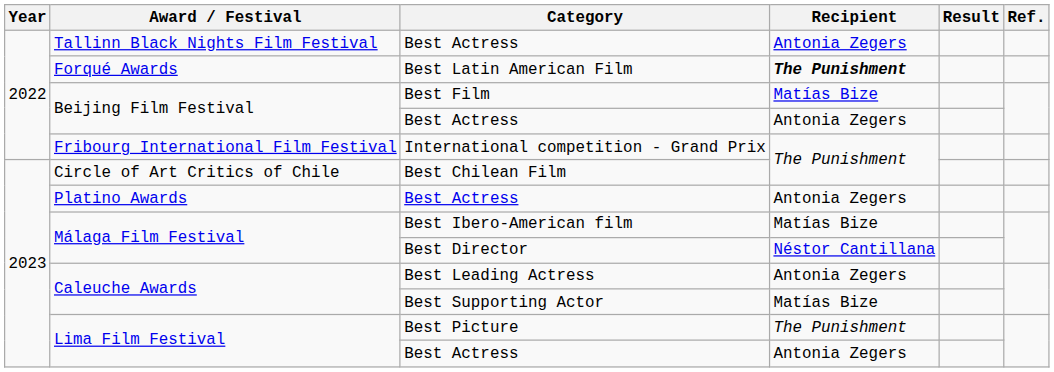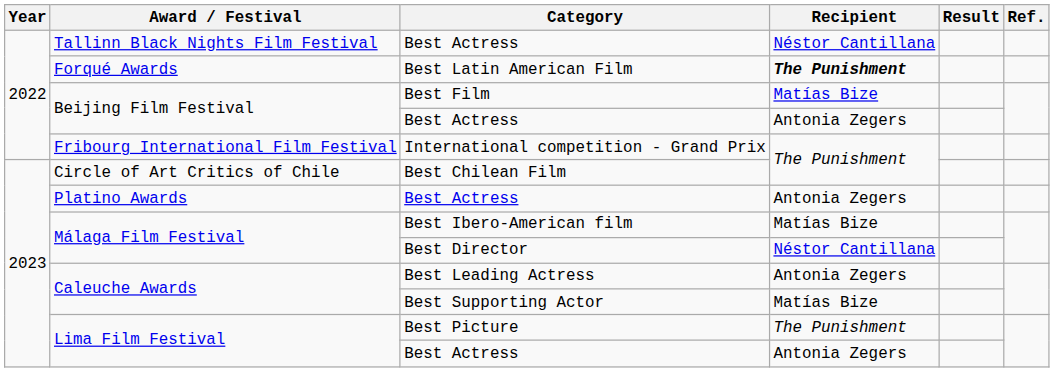 <table class="wikitable">
 <tr>
 <th>Year</th>
 <th>Award / Festival</th>
 <th>Category</th>
 <th>Recipient</th>
 <th>Result</th>
 <th>Ref.</th>
 </tr>
 <tr>
 <td rowspan="5">2022</td>
 <td><a href='#'>Tallinn Black Nights Film Festival</a></td>
 <td>Best Actress</td>
-<td><a href='#'>Antonia Zegers</a></td>
+<td><a href='#'>Néstor Cantillana</a></td>
 <td></td>
 <td></td>
 </tr>
 <tr>
 <td><a href='#'>Forqué Awards</a></td>
 <td>Best Latin American Film</td>
 <td><strong><em>The Punishment</em></strong></td>
 <td></td>
 <td></td>
 </tr>
 <tr>
 <td rowspan="2">Beijing Film Festival</td>
 <td>Best Film</td>
 <td><a href='#'>Matías Bize</a></td>
 <td></td>
 <td rowspan="2"></td>
 </tr>
 <tr>
 <td>Best Actress</td>
 <td>Antonia Zegers</td>
 <td></td>
 </tr>
 <tr>
 <td><a href='#'>Fribourg International Film Festival</a></td>
 <td>International competition - Grand Prix</td>
 <td rowspan="2"><em>The Punishment</em></td>
 <td></td>
 <td></td>
 </tr>
 <tr>
 <td rowspan="8">2023</td>
 <td>Circle of Art Critics of Chile</td>
 <td>Best Chilean Film</td>
 <td></td>
 <td></td>
 </tr>
 <tr>
 <td><a href='#'>Platino Awards</a></td>
 <td><a href='#'>Best Actress</a></td>
 <td>Antonia Zegers</td>
 <td></td>
 <td></td>
 </tr>
 <tr>
 <td rowspan="2"><a href='#'>Málaga Film Festival</a></td>
 <td>Best Ibero-American film</td>
 <td>Matías Bize</td>
 <td></td>
 <td rowspan="2"></td>
 </tr>
 <tr>
 <td>Best Director</td>
 <td><a href='#'>Néstor Cantillana</a></td>
 <td></td>
 </tr>
 <tr>
 <td rowspan="2"><a href='#'>Caleuche Awards</a></td>
 <td>Best Leading Actress</td>
 <td>Antonia Zegers</td>
 <td></td>
 <td rowspan="2"></td>
 </tr>
 <tr>
 <td>Best Supporting Actor</td>
 <td>Matías Bize</td>
 <td></td>
 </tr>
 <tr>
 <td rowspan="2"><a href='#'>Lima Film Festival</a></td>
 <td>Best Picture</td>
 <td><em>The Punishment</em></td>
 <td></td>
 <td rowspan="2"></td>
 </tr>
 <tr>
 <td>Best Actress</td>
 <td>Antonia Zegers</td>
 <td></td>
 </tr>
 </table>
